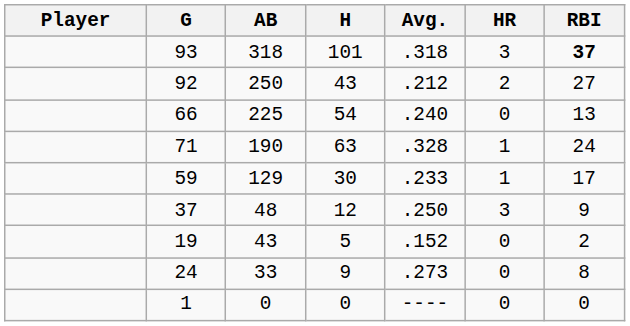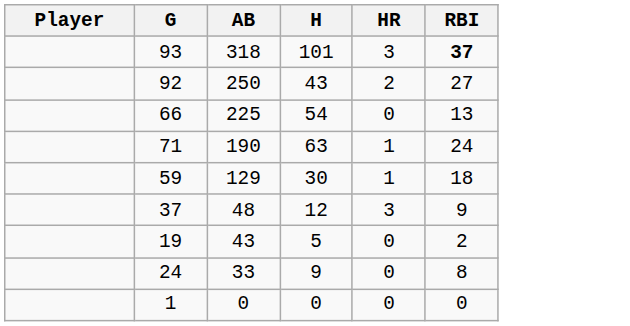 <table class="wikitable sortable">
 <tr>
 <th bgcolor="#DDDDFF" width="16%">Player</th>
 <th bgcolor="#DDDDFF" width="9%">G</th>
 <th bgcolor="#DDDDFF" width="9%">AB</th>
 <th bgcolor="#DDDDFF" width="9%">H</th>
-<th bgcolor="#DDDDFF" width="9%">Avg.</th>
 <th bgcolor="#DDDDFF" width="9%">HR</th>
 <th bgcolor="#DDDDFF" width="9%">RBI</th>
 </tr>
 <tr align="center">
 <td></td>
 <td>93</td>
 <td>318</td>
 <td>101</td>
-<td>.318</td>
 <td>3</td>
 <td><strong>37</strong></td>
 </tr>
 <tr align="center">
 <td></td>
 <td>92</td>
 <td>250</td>
 <td>43</td>
-<td>.212</td>
 <td>2</td>
 <td>27</td>
 </tr>
 <tr align="center">
 <td></td>
 <td>66</td>
 <td>225</td>
 <td>54</td>
-<td>.240</td>
 <td>0</td>
 <td>13</td>
 </tr>
 <tr align="center">
 <td></td>
 <td>71</td>
 <td>190</td>
 <td>63</td>
-<td>.328</td>
 <td>1</td>
 <td>24</td>
 </tr>
 <tr align="center">
 <td></td>
 <td>59</td>
 <td>129</td>
 <td>30</td>
-<td>.233</td>
 <td>1</td>
-<td>17</td>
+<td>18</td>
 </tr>
 <tr align="center">
 <td></td>
 <td>37</td>
 <td>48</td>
 <td>12</td>
-<td>.250</td>
 <td>3</td>
 <td>9</td>
 </tr>
 <tr align="center">
 <td></td>
 <td>19</td>
 <td>43</td>
 <td>5</td>
-<td>.152</td>
 <td>0</td>
 <td>2</td>
 </tr>
 <tr align="center">
 <td></td>
 <td>24</td>
 <td>33</td>
 <td>9</td>
-<td>.273</td>
 <td>0</td>
 <td>8</td>
 </tr>
 <tr align="center">
 <td></td>
 <td>1</td>
 <td>0</td>
 <td>0</td>
-<td>----</td>
 <td>0</td>
 <td>0</td>
 </tr>
 </table>
